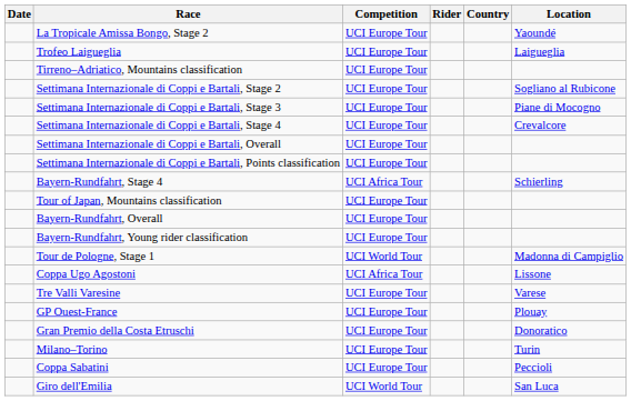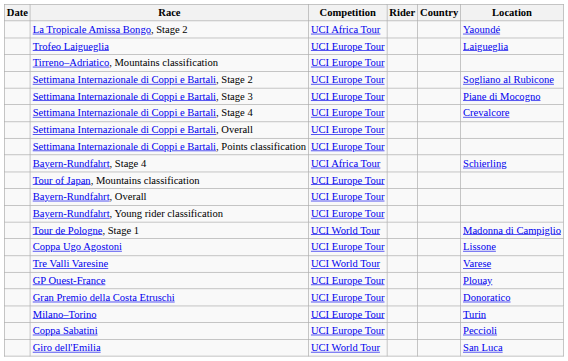 <table class="wikitable sortable">
 <tr>
 <th>Date</th>
 <th>Race</th>
 <th>Competition</th>
 <th>Rider</th>
 <th>Country</th>
 <th>Location</th>
 </tr>
 <tr>
 <td></td>
 <td><a href='#'>La Tropicale Amissa Bongo</a>, Stage 2</td>
-<td><a href='#'>UCI Europe Tour</a></td>
+<td><a href='#'>UCI Africa Tour</a></td>
 <td></td>
 <td></td>
 <td><a href='#'>Yaoundé</a></td>
 </tr>
 <tr>
 <td></td>
 <td><a href='#'>Trofeo Laigueglia</a></td>
 <td><a href='#'>UCI Europe Tour</a></td>
 <td></td>
 <td></td>
 <td><a href='#'>Laigueglia</a></td>
 </tr>
 <tr>
 <td></td>
 <td><a href='#'>Tirreno–Adriatico</a>, Mountains classification</td>
 <td><a href='#'>UCI Europe Tour</a></td>
 <td></td>
 <td></td>
 <td></td>
 </tr>
 <tr>
 <td></td>
 <td><a href='#'>Settimana Internazionale di Coppi e Bartali</a>, Stage 2</td>
 <td><a href='#'>UCI Europe Tour</a></td>
 <td></td>
 <td></td>
 <td><a href='#'>Sogliano al Rubicone</a></td>
 </tr>
 <tr>
 <td></td>
 <td><a href='#'>Settimana Internazionale di Coppi e Bartali</a>, Stage 3</td>
 <td><a href='#'>UCI Europe Tour</a></td>
 <td></td>
 <td></td>
 <td><a href='#'>Piane di Mocogno</a></td>
 </tr>
 <tr>
 <td></td>
 <td><a href='#'>Settimana Internazionale di Coppi e Bartali</a>, Stage 4</td>
 <td><a href='#'>UCI Europe Tour</a></td>
 <td></td>
 <td></td>
 <td><a href='#'>Crevalcore</a></td>
 </tr>
 <tr>
 <td></td>
 <td><a href='#'>Settimana Internazionale di Coppi e Bartali</a>, Overall</td>
 <td><a href='#'>UCI Europe Tour</a></td>
 <td></td>
 <td></td>
 <td></td>
 </tr>
 <tr>
 <td></td>
 <td><a href='#'>Settimana Internazionale di Coppi e Bartali</a>, Points classification</td>
 <td><a href='#'>UCI Europe Tour</a></td>
 <td></td>
 <td></td>
 <td></td>
 </tr>
 <tr>
 <td></td>
 <td><a href='#'>Bayern-Rundfahrt</a>, Stage 4</td>
 <td><a href='#'>UCI Africa Tour</a></td>
 <td></td>
 <td></td>
 <td><a href='#'>Schierling</a></td>
 </tr>
 <tr>
 <td></td>
 <td><a href='#'>Tour of Japan</a>, Mountains classification</td>
 <td><a href='#'>UCI Europe Tour</a></td>
 <td></td>
 <td></td>
 <td></td>
 </tr>
 <tr>
 <td></td>
 <td><a href='#'>Bayern-Rundfahrt</a>, Overall</td>
 <td><a href='#'>UCI Europe Tour</a></td>
 <td></td>
 <td></td>
 <td></td>
 </tr>
 <tr>
 <td></td>
 <td><a href='#'>Bayern-Rundfahrt</a>, Young rider classification</td>
 <td><a href='#'>UCI Europe Tour</a></td>
 <td></td>
 <td></td>
 <td></td>
 </tr>
 <tr>
 <td></td>
 <td><a href='#'>Tour de Pologne</a>, Stage 1</td>
 <td><a href='#'>UCI World Tour</a></td>
 <td></td>
 <td></td>
 <td><a href='#'>Madonna di Campiglio</a></td>
 </tr>
 <tr>
 <td></td>
 <td><a href='#'>Coppa Ugo Agostoni</a></td>
-<td><a href='#'>UCI Africa Tour</a></td>
+<td><a href='#'>UCI Europe Tour</a></td>
 <td></td>
 <td></td>
 <td><a href='#'>Lissone</a></td>
 </tr>
 <tr>
 <td></td>
 <td><a href='#'>Tre Valli Varesine</a></td>
-<td><a href='#'>UCI Europe Tour</a></td>
+<td><a href='#'>UCI World Tour</a></td>
 <td></td>
 <td></td>
 <td><a href='#'>Varese</a></td>
 </tr>
 <tr>
 <td></td>
 <td><a href='#'>GP Ouest-France</a></td>
 <td><a href='#'>UCI Europe Tour</a></td>
 <td></td>
 <td></td>
 <td><a href='#'>Plouay</a></td>
 </tr>
 <tr>
 <td></td>
 <td><a href='#'>Gran Premio della Costa Etruschi</a></td>
 <td><a href='#'>UCI Europe Tour</a></td>
 <td></td>
 <td></td>
 <td><a href='#'>Donoratico</a></td>
 </tr>
 <tr>
 <td></td>
 <td><a href='#'>Milano–Torino</a></td>
 <td><a href='#'>UCI Europe Tour</a></td>
 <td></td>
 <td></td>
 <td><a href='#'>Turin</a></td>
 </tr>
 <tr>
 <td></td>
 <td><a href='#'>Coppa Sabatini</a></td>
 <td><a href='#'>UCI Europe Tour</a></td>
 <td></td>
 <td></td>
 <td><a href='#'>Peccioli</a></td>
 </tr>
 <tr>
 <td></td>
 <td><a href='#'>Giro dell'Emilia</a></td>
 <td><a href='#'>UCI World Tour</a></td>
 <td></td>
 <td></td>
 <td><a href='#'>San Luca</a></td>
 </tr>
 </table>
